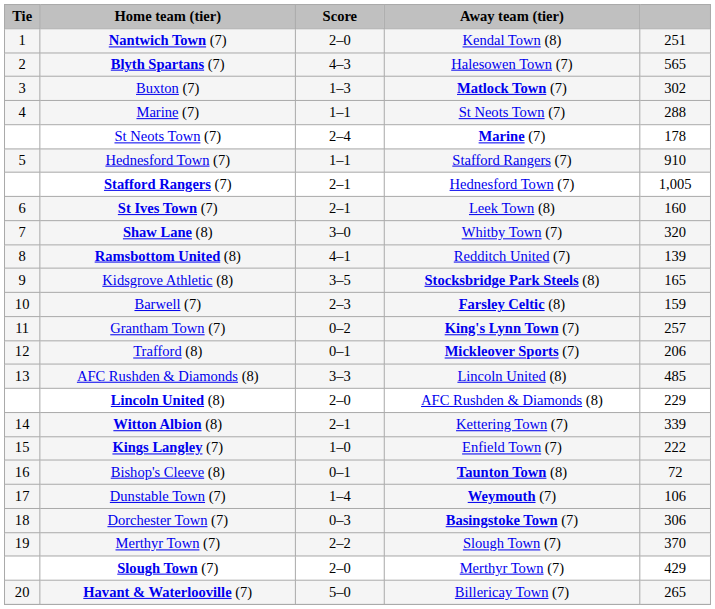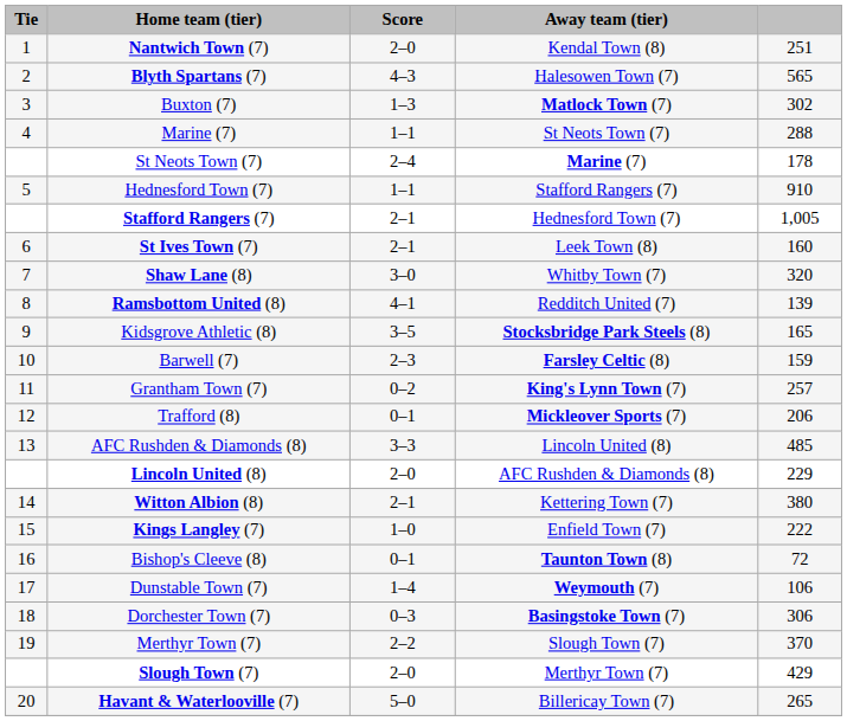 <table class="wikitable" style="width: 700px; background:WhiteSmoke; text-align:center; font-size:90%">
 <tr>
 <td scope="col" style="width:  5.00%; background:silver;"><strong>Tie</strong></td>
 <td scope="col" style="width: 36.25%; background:silver;"><strong>Home team (tier)</strong></td>
 <td scope="col" style="width: 12.50%; background:silver;"><strong>Score</strong></td>
 <td scope="col" style="width: 36.25%; background:silver;"><strong>Away team (tier)</strong></td>
 <td scope="col" style="width: 10.00%; background:silver;"><strong></strong></td>
 </tr>
 <tr>
 <td>1</td>
 <td><strong><a href='#'>Nantwich Town</a></strong> (7)</td>
 <td>2–0</td>
 <td><a href='#'>Kendal Town</a> (8)</td>
 <td>251</td>
 </tr>
 <tr>
 <td>2</td>
 <td><strong><a href='#'>Blyth Spartans</a></strong> (7)</td>
 <td>4–3</td>
 <td><a href='#'>Halesowen Town</a> (7)</td>
 <td>565</td>
 </tr>
 <tr>
 <td>3</td>
 <td><a href='#'>Buxton</a> (7)</td>
 <td>1–3</td>
 <td><strong><a href='#'>Matlock Town</a></strong> (7)</td>
 <td>302</td>
 </tr>
 <tr>
 <td>4</td>
 <td><a href='#'>Marine</a> (7)</td>
 <td>1–1</td>
 <td><a href='#'>St Neots Town</a> (7)</td>
 <td>288</td>
 </tr>
 <tr style="background:white;">
 <td><em></em></td>
 <td><a href='#'>St Neots Town</a> (7)</td>
 <td>2–4 </td>
 <td><strong><a href='#'>Marine</a></strong> (7)</td>
 <td>178</td>
 </tr>
 <tr>
 <td>5</td>
 <td><a href='#'>Hednesford Town</a> (7)</td>
 <td>1–1</td>
 <td><a href='#'>Stafford Rangers</a> (7)</td>
 <td>910</td>
 </tr>
 <tr style="background:white;">
 <td><em></em></td>
 <td><strong><a href='#'>Stafford Rangers</a></strong> (7)</td>
 <td>2–1 </td>
 <td><a href='#'>Hednesford Town</a> (7)</td>
 <td>1,005</td>
 </tr>
 <tr>
 <td>6</td>
 <td><strong><a href='#'>St Ives Town</a></strong> (7)</td>
 <td>2–1</td>
 <td><a href='#'>Leek Town</a> (8)</td>
 <td>160</td>
 </tr>
 <tr>
 <td>7</td>
 <td><strong><a href='#'>Shaw Lane</a></strong> (8)</td>
 <td>3–0</td>
 <td><a href='#'>Whitby Town</a> (7)</td>
 <td>320</td>
 </tr>
 <tr>
 <td>8</td>
 <td><strong><a href='#'>Ramsbottom United</a></strong> (8)</td>
 <td>4–1</td>
 <td><a href='#'>Redditch United</a> (7)</td>
 <td>139</td>
 </tr>
 <tr>
 <td>9</td>
 <td><a href='#'>Kidsgrove Athletic</a> (8)</td>
 <td>3–5</td>
 <td><strong><a href='#'>Stocksbridge Park Steels</a></strong> (8)</td>
 <td>165</td>
 </tr>
 <tr>
 <td>10</td>
 <td><a href='#'>Barwell</a> (7)</td>
 <td>2–3</td>
 <td><strong><a href='#'>Farsley Celtic</a></strong> (8)</td>
 <td>159</td>
 </tr>
 <tr>
 <td>11</td>
 <td><a href='#'>Grantham Town</a> (7)</td>
 <td>0–2</td>
 <td><strong><a href='#'>King's Lynn Town</a></strong> (7)</td>
 <td>257</td>
 </tr>
 <tr>
 <td>12</td>
 <td><a href='#'>Trafford</a> (8)</td>
 <td>0–1</td>
 <td><strong><a href='#'>Mickleover Sports</a></strong> (7)</td>
 <td>206</td>
 </tr>
 <tr>
 <td>13</td>
 <td><a href='#'>AFC Rushden & Diamonds</a> (8)</td>
 <td>3–3</td>
 <td><a href='#'>Lincoln United</a> (8)</td>
 <td>485</td>
 </tr>
 <tr style="background:white;">
 <td><em></em></td>
 <td><strong><a href='#'>Lincoln United</a></strong> (8)</td>
 <td>2–0</td>
 <td><a href='#'>AFC Rushden & Diamonds</a> (8)</td>
 <td>229</td>
 </tr>
 <tr>
 <td>14</td>
 <td><strong><a href='#'>Witton Albion</a></strong> (8)</td>
 <td>2–1</td>
 <td><a href='#'>Kettering Town</a> (7)</td>
-<td>339</td>
+<td>380</td>
 </tr>
 <tr>
 <td>15</td>
 <td><strong><a href='#'>Kings Langley</a></strong> (7)</td>
 <td>1–0</td>
 <td><a href='#'>Enfield Town</a> (7)</td>
 <td>222</td>
 </tr>
 <tr>
 <td>16</td>
 <td><a href='#'>Bishop's Cleeve</a> (8)</td>
 <td>0–1</td>
 <td><strong><a href='#'>Taunton Town</a></strong> (8)</td>
 <td>72</td>
 </tr>
 <tr>
 <td>17</td>
 <td><a href='#'>Dunstable Town</a> (7)</td>
 <td>1–4</td>
 <td><strong><a href='#'>Weymouth</a></strong> (7)</td>
 <td>106</td>
 </tr>
 <tr>
 <td>18</td>
 <td><a href='#'>Dorchester Town</a> (7)</td>
 <td>0–3</td>
 <td><strong><a href='#'>Basingstoke Town</a></strong> (7)</td>
 <td>306</td>
 </tr>
 <tr>
 <td>19</td>
 <td><a href='#'>Merthyr Town</a> (7)</td>
 <td>2–2</td>
 <td><a href='#'>Slough Town</a> (7)</td>
 <td>370</td>
 </tr>
 <tr style="background:white;">
 <td><em></em></td>
 <td><strong><a href='#'>Slough Town</a></strong> (7)</td>
 <td>2–0</td>
 <td><a href='#'>Merthyr Town</a> (7)</td>
 <td>429</td>
 </tr>
 <tr>
 <td>20</td>
 <td><strong><a href='#'>Havant & Waterlooville</a></strong> (7)</td>
 <td>5–0</td>
 <td><a href='#'>Billericay Town</a> (7)</td>
 <td>265</td>
 </tr>
 <tr>
 </tr>
 </table>
